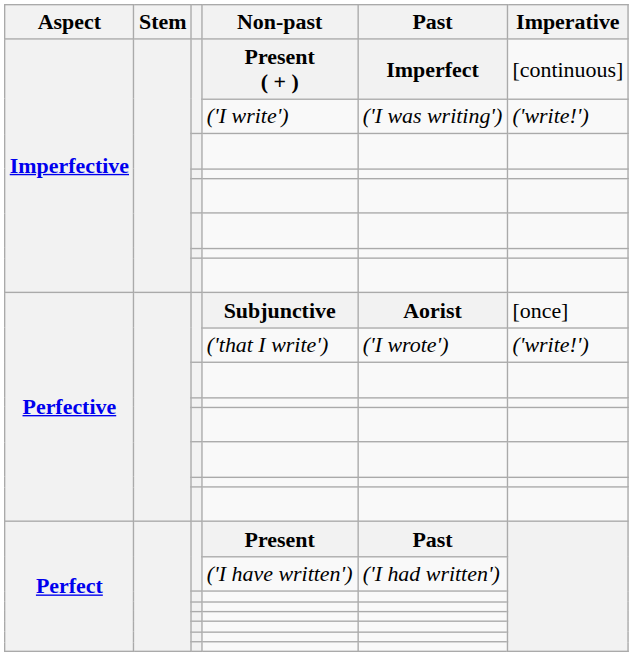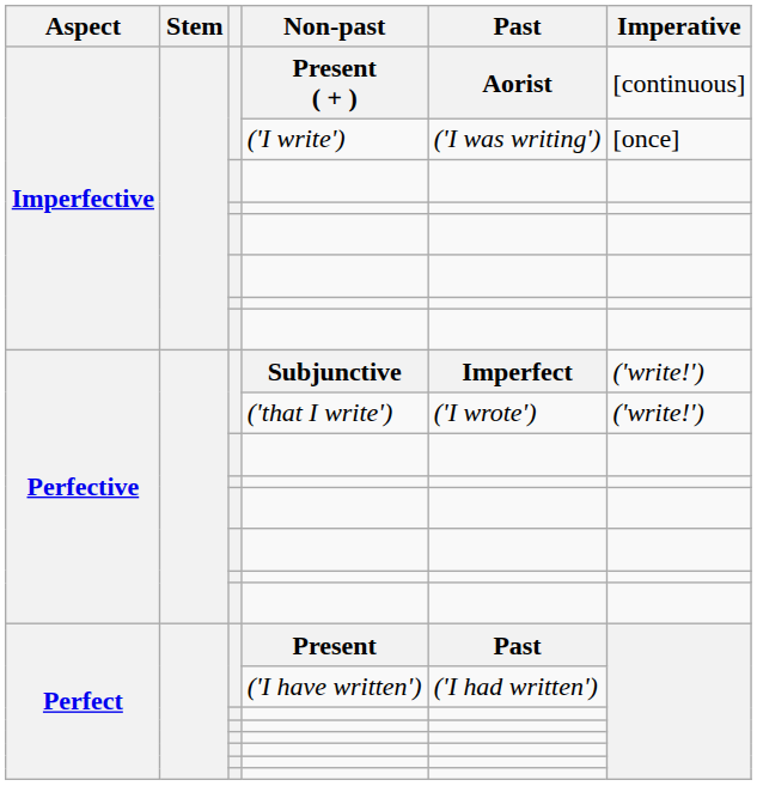 <table class="wikitable">
 <tr>
 <th>Aspect</th>
 <th>Stem</th>
 <th></th>
 <th>Non-past</th>
 <th>Past</th>
 <th>Imperative</th>
 </tr>
 <tr>
 <th scope="row" rowspan="8"><a href='#'>Imperfective</a></th>
 <th scope="row" rowspan="8"></th>
 <th rowspan="2"></th>
 <th>Present<br>(<a href='#'></a> + <a href='#'></a>)</th>
-<th>Imperfect</th>
+<th>Aorist</th>
 <td>[continuous]</td>
 </tr>
 <tr>
 <td><em>('I write')</em></td>
 <td><em>('I was writing')</em></td>
-<td><em>('write!')</em></td>
+<td>[once]</td>
 </tr>
 <tr>
 <th></th>
 <td></td>
 <td></td>
 <td> </td>
 </tr>
 <tr>
 <th></th>
 <td></td>
 <td></td>
 <td></td>
 </tr>
 <tr>
 <th></th>
 <td></td>
 <td></td>
 <td> </td>
 </tr>
 <tr>
 <th></th>
 <td></td>
 <td></td>
 <td> </td>
 </tr>
 <tr>
 <th></th>
 <td></td>
 <td></td>
 <td></td>
 </tr>
 <tr>
 <th></th>
 <td></td>
 <td></td>
 <td> </td>
 </tr>
 <tr>
 <th scope="row" rowspan="8"><a href='#'>Perfective</a></th>
 <th scope="row" rowspan="8"></th>
 <th rowspan="2"></th>
 <th>Subjunctive</th>
-<th>Aorist</th>
-<td>[once]</td>
+<th>Imperfect</th>
+<td><em>('write!')</em></td>
 </tr>
 <tr>
 <td><em>('that I write')</em></td>
 <td><em>('I wrote')</em></td>
 <td><em>('write!')</em></td>
 </tr>
 <tr>
 <th></th>
 <td></td>
 <td></td>
 <td> </td>
 </tr>
 <tr>
 <th></th>
 <td></td>
 <td></td>
 <td></td>
 </tr>
 <tr>
 <th></th>
 <td></td>
 <td></td>
 <td> </td>
 </tr>
 <tr>
 <th></th>
 <td></td>
 <td></td>
 <td> </td>
 </tr>
 <tr>
 <th></th>
 <td></td>
 <td></td>
 <td></td>
 </tr>
 <tr>
 <th></th>
 <td></td>
 <td></td>
 <td> </td>
 </tr>
 <tr>
 <th scope="row" rowspan="8"><a href='#'>Perfect</a></th>
 <th scope="row" rowspan="8"></th>
 <th rowspan="2"></th>
 <th>Present </th>
 <th Pluperfect>Past </th>
 <th rowspan="8"></th>
 </tr>
 <tr>
 <td><em>('I have written')</em></td>
 <td><em>('I had written')</em></td>
 </tr>
 <tr>
 <th></th>
 <td></td>
 <td></td>
 </tr>
 <tr>
 <th></th>
 <td></td>
 <td></td>
 </tr>
 <tr>
 <th></th>
 <td></td>
 <td></td>
 </tr>
 <tr>
 <th></th>
 <td></td>
 <td></td>
 </tr>
 <tr>
 <th></th>
 <td></td>
 <td></td>
 </tr>
 <tr>
 <th></th>
 <td></td>
 <td></td>
 </tr>
 </table>
